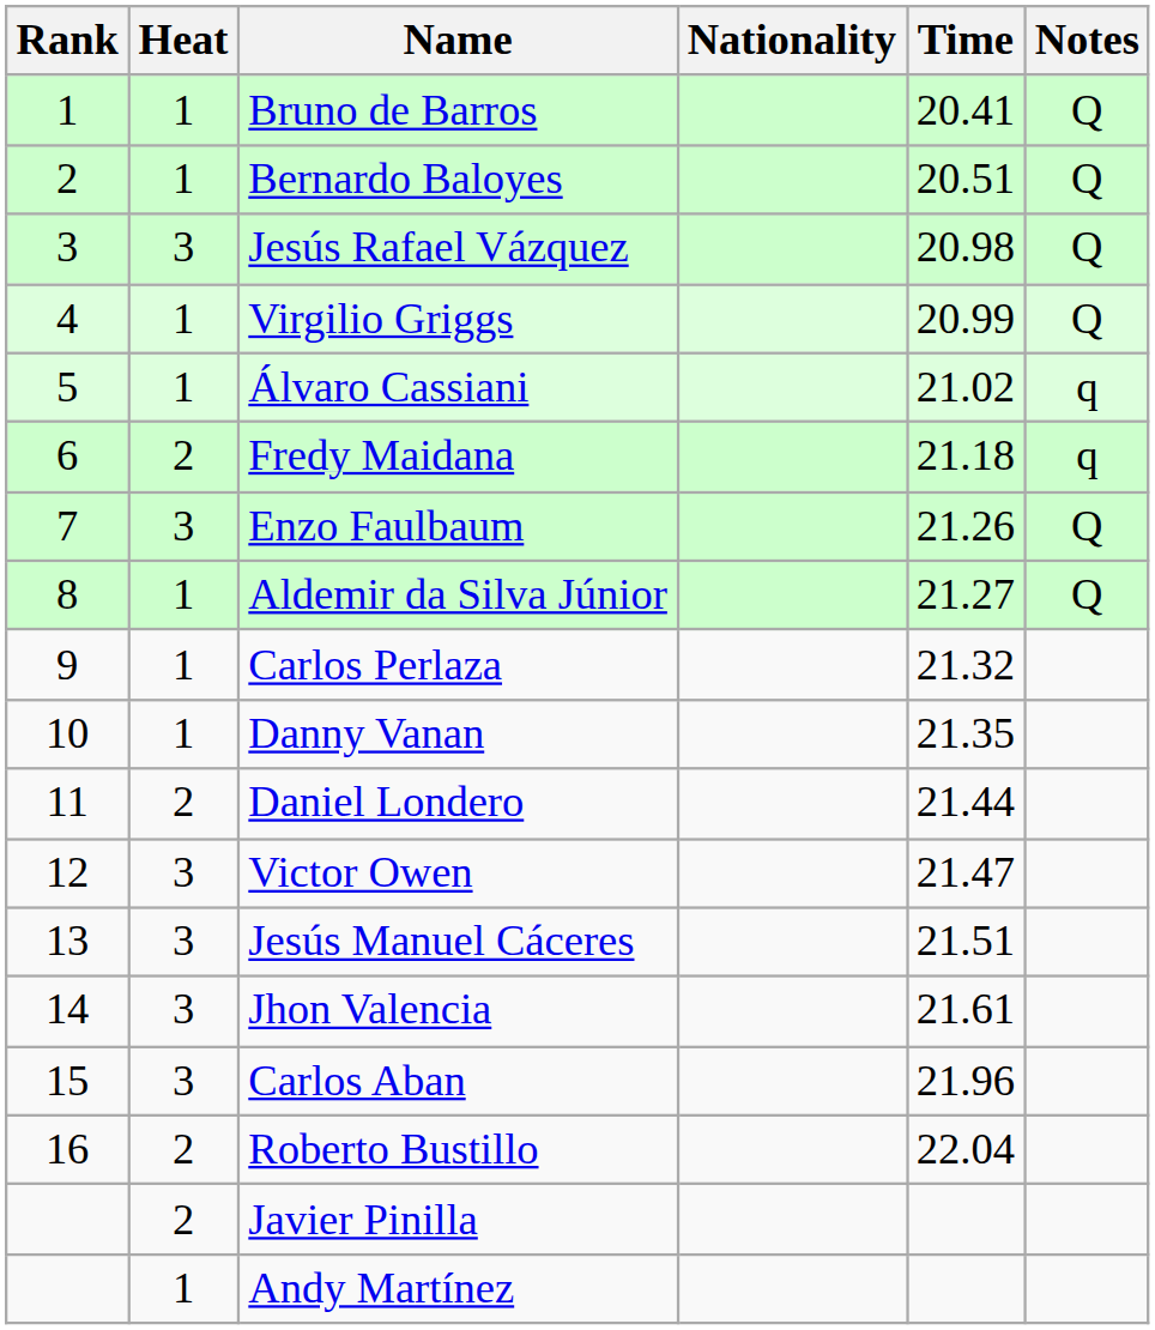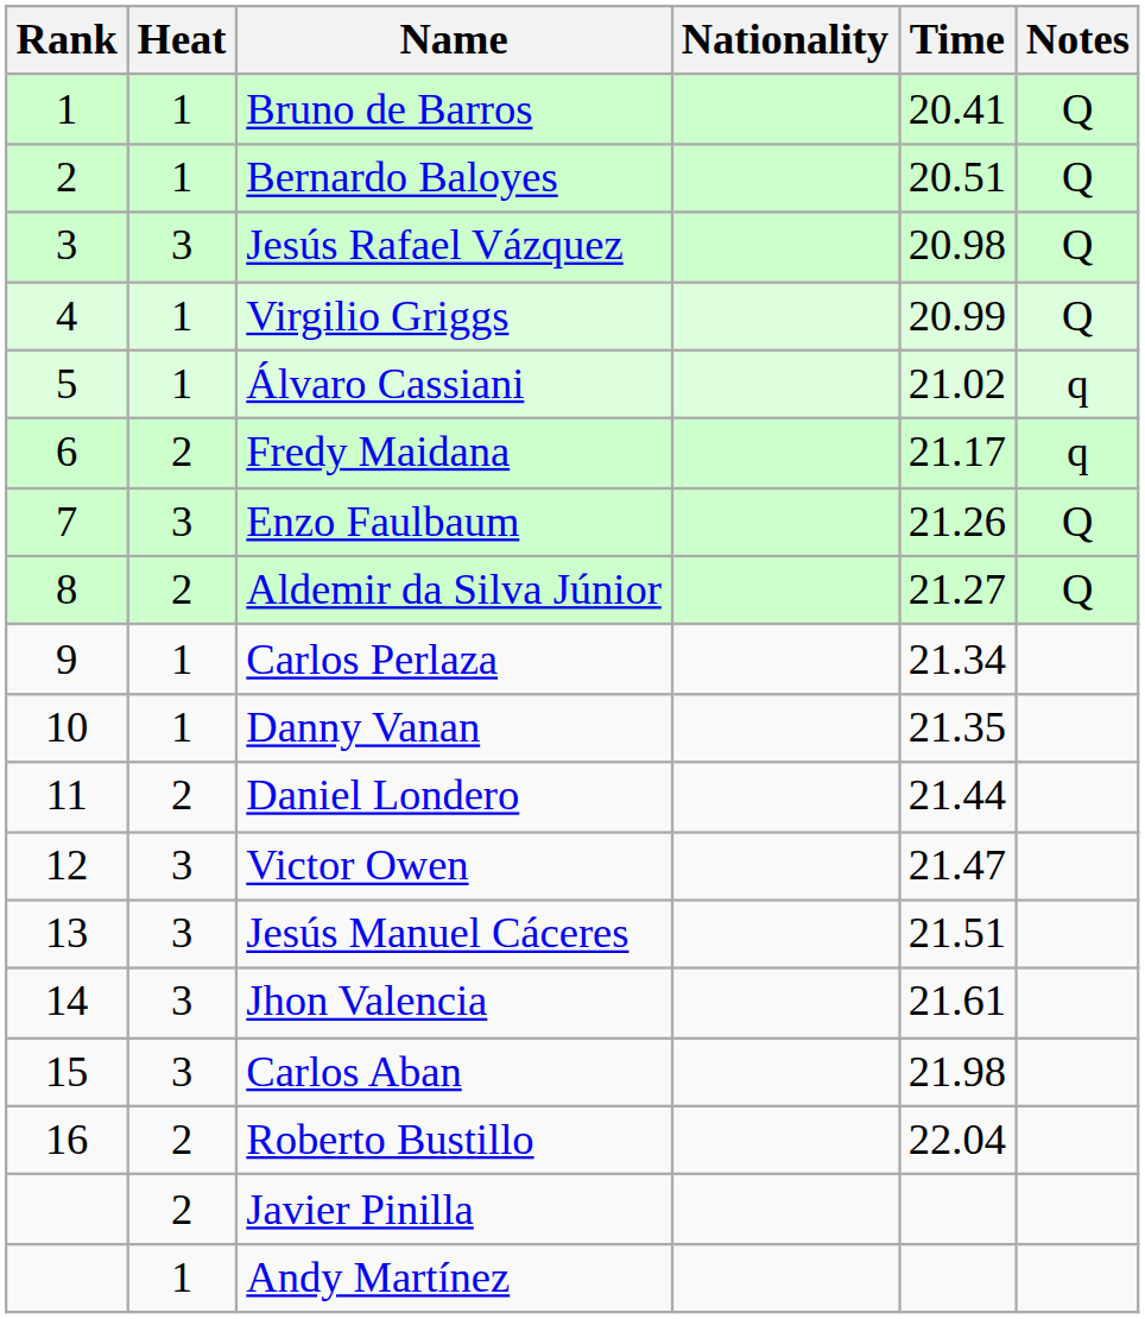 <table class="wikitable sortable" style="text-align:center">
 <tr>
 <th>Rank</th>
 <th>Heat</th>
 <th>Name</th>
 <th>Nationality</th>
 <th>Time</th>
 <th>Notes</th>
 </tr>
 <tr bgcolor=ccffcc>
 <td>1</td>
 <td>1</td>
 <td align=left><a href='#'>Bruno de Barros</a></td>
 <td align=left></td>
 <td>20.41</td>
 <td>Q</td>
 </tr>
 <tr bgcolor=ccffcc>
 <td>2</td>
 <td>1</td>
 <td align=left><a href='#'>Bernardo Baloyes</a></td>
 <td align=left></td>
 <td>20.51</td>
 <td>Q</td>
 </tr>
 <tr bgcolor=ccffcc>
 <td>3</td>
 <td>3</td>
 <td align=left><a href='#'>Jesús Rafael Vázquez</a></td>
 <td align=left></td>
 <td>20.98</td>
 <td>Q</td>
 </tr>
 <tr bgcolor=ddffdd>
 <td>4</td>
 <td>1</td>
 <td align=left><a href='#'>Virgilio Griggs</a></td>
 <td align=left></td>
 <td>20.99</td>
 <td>Q</td>
 </tr>
 <tr bgcolor=ddffdd>
 <td>5</td>
 <td>1</td>
 <td align=left><a href='#'>Álvaro Cassiani</a></td>
 <td align=left></td>
 <td>21.02</td>
 <td>q</td>
 </tr>
 <tr bgcolor=ccffcc>
 <td>6</td>
 <td>2</td>
 <td align=left><a href='#'>Fredy Maidana</a></td>
 <td align=left></td>
-<td>21.18</td>
+<td>21.17</td>
 <td>q</td>
 </tr>
 <tr bgcolor=ccffcc>
 <td>7</td>
 <td>3</td>
 <td align=left><a href='#'>Enzo Faulbaum</a></td>
 <td align=left></td>
 <td>21.26</td>
 <td>Q</td>
 </tr>
 <tr bgcolor=ccffcc>
 <td>8</td>
-<td>1</td>
+<td>2</td>
 <td align=left><a href='#'>Aldemir da Silva Júnior</a></td>
 <td align=left></td>
 <td>21.27</td>
 <td>Q</td>
 </tr>
 <tr>
 <td>9</td>
 <td>1</td>
 <td align=left><a href='#'>Carlos Perlaza</a></td>
 <td align=left></td>
-<td>21.32</td>
+<td>21.34</td>
 <td></td>
 </tr>
 <tr>
 <td>10</td>
 <td>1</td>
 <td align=left><a href='#'>Danny Vanan</a></td>
 <td align=left></td>
 <td>21.35</td>
 <td></td>
 </tr>
 <tr>
 <td>11</td>
 <td>2</td>
 <td align=left><a href='#'>Daniel Londero</a></td>
 <td align=left></td>
 <td>21.44</td>
 <td></td>
 </tr>
 <tr>
 <td>12</td>
 <td>3</td>
 <td align=left><a href='#'>Victor Owen</a></td>
 <td align=left></td>
 <td>21.47</td>
 <td></td>
 </tr>
 <tr>
 <td>13</td>
 <td>3</td>
 <td align=left><a href='#'>Jesús Manuel Cáceres</a></td>
 <td align=left></td>
 <td>21.51</td>
 <td></td>
 </tr>
 <tr>
 <td>14</td>
 <td>3</td>
 <td align=left><a href='#'>Jhon Valencia</a></td>
 <td align=left></td>
 <td>21.61</td>
 <td></td>
 </tr>
 <tr>
 <td>15</td>
 <td>3</td>
 <td align=left><a href='#'>Carlos Aban</a></td>
 <td align=left></td>
-<td>21.96</td>
+<td>21.98</td>
 <td></td>
 </tr>
 <tr>
 <td>16</td>
 <td>2</td>
 <td align=left><a href='#'>Roberto Bustillo</a></td>
 <td align=left></td>
 <td>22.04</td>
 <td></td>
 </tr>
 <tr>
 <td></td>
 <td>2</td>
 <td align=left><a href='#'>Javier Pinilla</a></td>
 <td align=left></td>
 <td></td>
 <td></td>
 </tr>
 <tr>
 <td></td>
 <td>1</td>
 <td align=left><a href='#'>Andy Martínez</a></td>
 <td align=left></td>
 <td></td>
 <td></td>
 </tr>
 </table>
